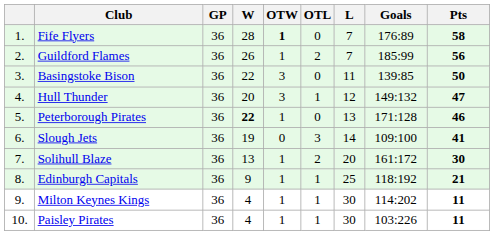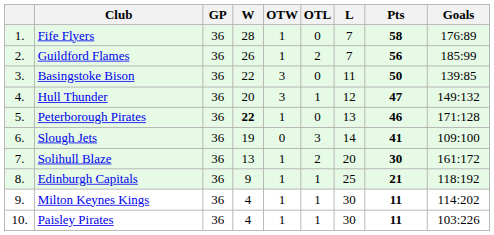 <table class="wikitable">
 <tr>
 <th width="30"></th>
 <th width="200">Club</th>
 <th width="30">GP</th>
 <th width="30">W</th>
 <th width="30">OTW</th>
 <th width="30">OTL</th>
 <th width="30">L</th>
+<th width="70">Pts</th>
 <th width="70">Goals</th>
-<th width="70">Pts</th>
 </tr>
 <tr bgcolor="#e6fae6" align="center">
 <td>1.</td>
 <td align="left"><a href='#'>Fife Flyers</a></td>
 <td>36</td>
 <td>28</td>
-<td><strong>1</strong></td>
+<td>1</td>
 <td>0</td>
 <td>7</td>
+<td><strong>58</strong></td>
 <td>176:89</td>
-<td><strong>58</strong></td>
 </tr>
 <tr bgcolor="#e6fae6" align="center">
 <td>2.</td>
 <td align="left"><a href='#'>Guildford Flames</a></td>
 <td>36</td>
 <td>26</td>
 <td>1</td>
 <td>2</td>
 <td>7</td>
+<td><strong>56</strong></td>
 <td>185:99</td>
-<td><strong>56</strong></td>
 </tr>
 <tr bgcolor="#e6fae6" align="center">
 <td>3.</td>
 <td align="left"><a href='#'>Basingstoke Bison</a></td>
 <td>36</td>
 <td>22</td>
 <td>3</td>
 <td>0</td>
 <td>11</td>
+<td><strong>50</strong></td>
 <td>139:85</td>
-<td><strong>50</strong></td>
 </tr>
 <tr bgcolor="#e6fae6" align="center">
 <td>4.</td>
 <td align="left"><a href='#'>Hull Thunder</a></td>
 <td>36</td>
 <td>20</td>
 <td>3</td>
 <td>1</td>
 <td>12</td>
+<td><strong>47</strong></td>
 <td>149:132</td>
-<td><strong>47</strong></td>
 </tr>
 <tr bgcolor="#e6fae6" align="center">
 <td>5.</td>
 <td align="left"><a href='#'>Peterborough Pirates</a></td>
 <td>36</td>
 <td><strong>22</strong></td>
 <td>1</td>
 <td>0</td>
 <td>13</td>
+<td><strong>46</strong></td>
 <td>171:128</td>
-<td><strong>46</strong></td>
 </tr>
 <tr bgcolor="#e6fae6" align="center">
 <td>6.</td>
 <td align="left"><a href='#'>Slough Jets</a></td>
 <td>36</td>
 <td>19</td>
 <td>0</td>
 <td>3</td>
 <td>14</td>
+<td><strong>41</strong></td>
 <td>109:100</td>
-<td><strong>41</strong></td>
 </tr>
 <tr bgcolor="#e6fae6" align="center">
 <td>7.</td>
 <td align="left"><a href='#'>Solihull Blaze</a></td>
 <td>36</td>
 <td>13</td>
 <td>1</td>
 <td>2</td>
 <td>20</td>
+<td><strong>30</strong></td>
 <td>161:172</td>
-<td><strong>30</strong></td>
 </tr>
 <tr bgcolor="#e6fae6" align="center">
 <td>8.</td>
 <td align="left"><a href='#'>Edinburgh Capitals</a></td>
 <td>36</td>
 <td>9</td>
 <td>1</td>
 <td>1</td>
 <td>25</td>
+<td><strong>21</strong></td>
 <td>118:192</td>
-<td><strong>21</strong></td>
 </tr>
 <tr bgcolor="#FFFFFF" align="center">
 <td>9.</td>
 <td align="left"><a href='#'>Milton Keynes Kings</a></td>
 <td>36</td>
 <td>4</td>
 <td>1</td>
 <td>1</td>
 <td>30</td>
+<td><strong>11</strong></td>
 <td>114:202</td>
-<td><strong>11</strong></td>
 </tr>
 <tr bgcolor="#FFFFFF" align="center">
 <td>10.</td>
 <td align="left"><a href='#'>Paisley Pirates</a></td>
 <td>36</td>
 <td>4</td>
 <td>1</td>
 <td>1</td>
 <td>30</td>
+<td><strong>11</strong></td>
 <td>103:226</td>
-<td><strong>11</strong></td>
 </tr>
 </table>
